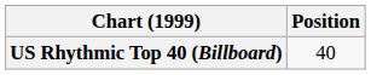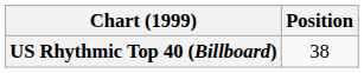 <table class="wikitable plainrowheaders" style="text-align:center">
 <tr>
 <th>Chart (1999)</th>
 <th>Position</th>
 </tr>
 <tr>
 <th scope="row">US Rhythmic Top 40 (<em>Billboard</em>)</th>
-<td>40</td>
+<td>38</td>
 </tr>
 </table>
